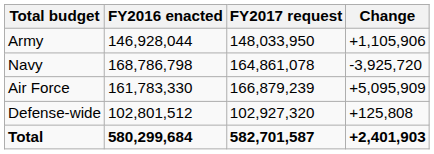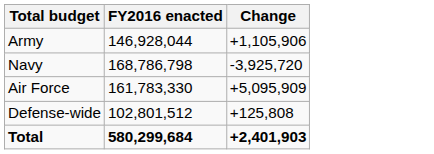 <table class="wikitable">
 <tr>
 <th>Total budget</th>
 <th>FY2016 enacted</th>
-<th>FY2017 request</th>
 <th>Change</th>
 </tr>
 <tr>
 <td>Army</td>
 <td>146,928,044</td>
-<td>148,033,950</td>
 <td>+1,105,906</td>
 </tr>
 <tr>
 <td>Navy</td>
 <td>168,786,798</td>
-<td>164,861,078</td>
 <td>-3,925,720</td>
 </tr>
 <tr>
 <td>Air Force</td>
 <td>161,783,330</td>
-<td>166,879,239</td>
 <td>+5,095,909</td>
 </tr>
 <tr>
 <td>Defense-wide</td>
 <td>102,801,512</td>
-<td>102,927,320</td>
 <td>+125,808</td>
 </tr>
 <tr>
 <td><strong>Total</strong></td>
 <td><strong>580,299,684</strong></td>
-<td><strong>582,701,587</strong></td>
 <td><strong>+2,401,903</strong></td>
 </tr>
 </table>
